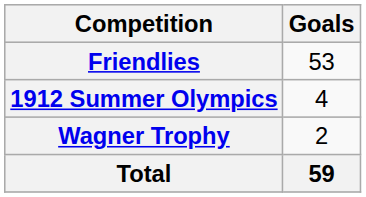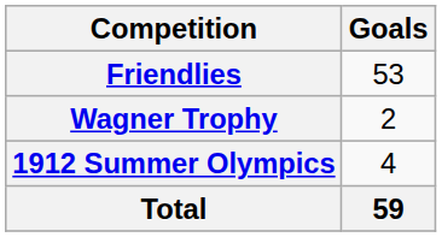 <table class="wikitable plainrowheaders sortable" style="text-align:center; font-size:95%">
 <tr>
 <th scope="col">Competition</th>
 <th scope="col">Goals</th>
 </tr>
 <tr>
 <th scope="row"><a href='#'>Friendlies</a></th>
 <td>53</td>
 </tr>
 <tr>
+<th scope="row"><a href='#'>Wagner Trophy</a></th>
+<td>2</td>
+</tr>
+<tr>
 <th scope="row"><a href='#'>1912 Summer Olympics</a></th>
 <td>4</td>
-</tr>
-<tr>
-<th scope="row"><a href='#'>Wagner Trophy</a></th>
-<td>2</td>
 </tr>
 <tr>
 <th>Total</th>
 <th>59</th>
 </tr>
 </table>
